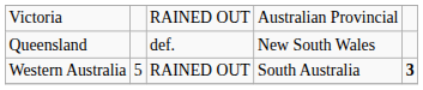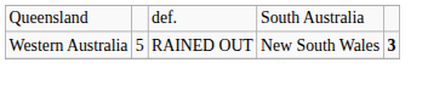 <table class="wikitable">
 <tr>
-</tr>
-<tr>
-<td>Victoria</td>
-<td></td>
-<td>RAINED OUT</td>
-<td>Australian Provincial</td>
-<td></td>
 </tr>
 <tr>
 <td>Queensland</td>
 <td></td>
 <td>def.</td>
-<td>New South Wales</td>
+<td>South Australia</td>
 <td></td>
 </tr>
 <tr>
 <td>Western Australia</td>
 <td>5</td>
 <td>RAINED OUT</td>
-<td>South Australia</td>
+<td>New South Wales</td>
 <td><strong>3</strong></td>
 </tr>
 <tr>
 </tr>
 </table>
